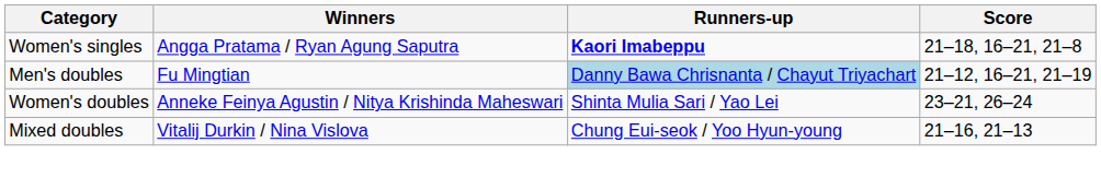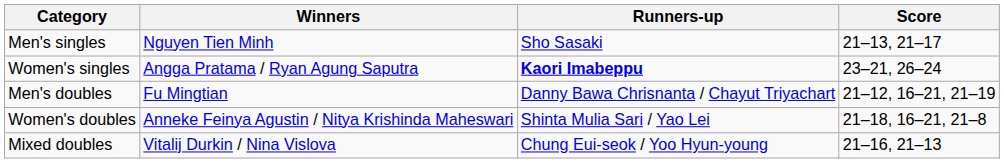 <table class=wikitable style="white-space:nowrap;">
 <tr>
 <th>Category</th>
 <th>Winners</th>
 <th>Runners-up</th>
 <th>Score</th>
 </tr>
 <tr>
+<td>Men's singles</td>
+<td> <a href='#'>Nguyen Tien Minh</a></td>
+<td> <a href='#'>Sho Sasaki</a></td>
+<td>21–13, 21–17</td>
+</tr>
+<tr>
 <td>Women's singles</td>
 <td> <a href='#'>Angga Pratama</a> / <a href='#'>Ryan Agung Saputra</a></td>
 <td><strong> <a href='#'>Kaori Imabeppu</a></strong></td>
-<td>21–18, 16–21, 21–8</td>
+<td>23–21, 26–24</td>
 </tr>
 <tr>
 <td>Men's doubles</td>
 <td> <a href='#'>Fu Mingtian</a></td>
-<td style="background: lightblue;"> <a href='#'>Danny Bawa Chrisnanta</a> / <a href='#'>Chayut Triyachart</a></td>
+<td> <a href='#'>Danny Bawa Chrisnanta</a> / <a href='#'>Chayut Triyachart</a></td>
 <td>21–12, 16–21, 21–19</td>
 </tr>
 <tr>
 <td>Women's doubles</td>
 <td> <a href='#'>Anneke Feinya Agustin</a> / <a href='#'>Nitya Krishinda Maheswari</a></td>
 <td> <a href='#'>Shinta Mulia Sari</a> / <a href='#'>Yao Lei</a></td>
-<td>23–21, 26–24</td>
+<td>21–18, 16–21, 21–8</td>
 </tr>
 <tr>
 <td>Mixed doubles</td>
 <td> <a href='#'>Vitalij Durkin</a> / <a href='#'>Nina Vislova</a></td>
 <td> <a href='#'>Chung Eui-seok</a> / <a href='#'>Yoo Hyun-young</a></td>
 <td>21–16, 21–13</td>
 </tr>
 </table>
